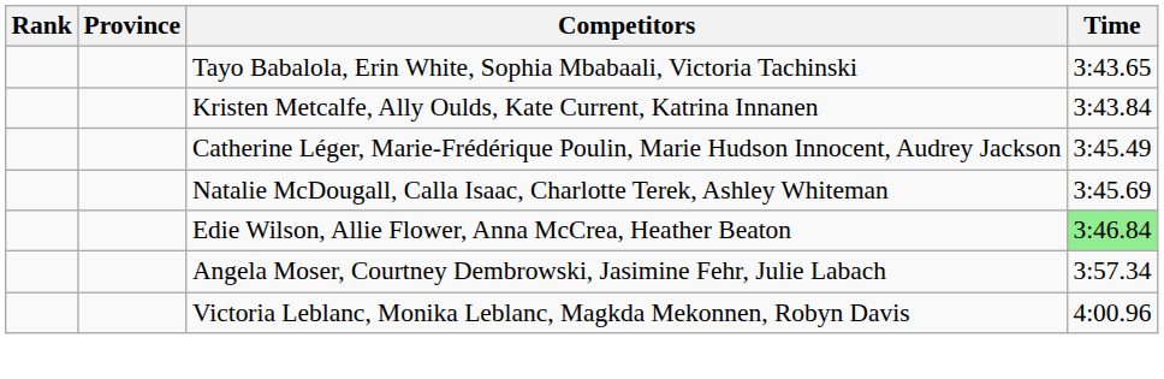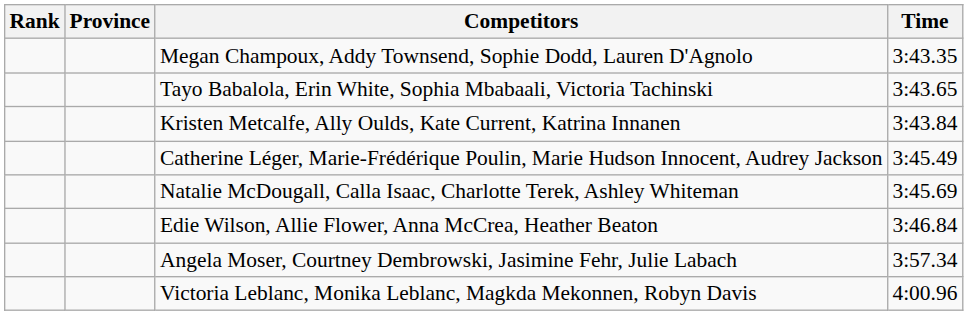 <table class="wikitable sortable" style="text-align:center">
 <tr>
 <th>Rank</th>
 <th>Province</th>
 <th>Competitors</th>
 <th>Time</th>
+</tr>
+<tr>
+<td></td>
+<td align=left></td>
+<td align="left">Megan Champoux, Addy Townsend, Sophie Dodd, Lauren D'Agnolo</td>
+<td>3:43.35</td>
 </tr>
 <tr>
 <td></td>
 <td align=left></td>
 <td align="left">Tayo Babalola, Erin White, Sophia Mbabaali, Victoria Tachinski</td>
 <td>3:43.65</td>
 </tr>
 <tr>
 <td></td>
 <td align=left></td>
 <td align="left">Kristen Metcalfe, Ally Oulds, Kate Current, Katrina Innanen</td>
 <td>3:43.84</td>
 </tr>
 <tr>
 <td></td>
 <td align=left></td>
 <td align="left">Catherine Léger, Marie-Frédérique Poulin, Marie Hudson Innocent, Audrey Jackson</td>
 <td>3:45.49</td>
 </tr>
 <tr>
 <td></td>
 <td align=left></td>
 <td align="left">Natalie McDougall, Calla Isaac, Charlotte Terek, Ashley Whiteman</td>
 <td>3:45.69</td>
 </tr>
 <tr>
 <td></td>
 <td align=left></td>
 <td align="left">Edie Wilson, Allie Flower, Anna McCrea, Heather Beaton</td>
-<td style="background: lightgreen;">3:46.84</td>
+<td>3:46.84</td>
 </tr>
 <tr>
 <td></td>
 <td align=left></td>
 <td align="left">Angela Moser, Courtney Dembrowski, Jasimine Fehr, Julie Labach</td>
 <td>3:57.34</td>
 </tr>
 <tr>
 <td></td>
 <td align=left></td>
 <td align="left">Victoria Leblanc, Monika Leblanc, Magkda Mekonnen, Robyn Davis</td>
 <td>4:00.96</td>
 </tr>
 </table>
